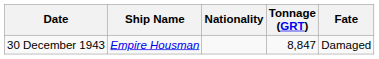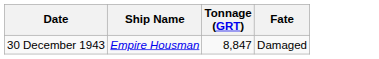 <table class="wikitable sortable">
 <tr>
 <th>Date</th>
 <th>Ship Name</th>
-<th>Nationality</th>
 <th>Tonnage<br>(<a href='#'>GRT</a>)</th>
 <th>Fate</th>
 </tr>
 <tr>
 <td align="right">30 December 1943</td>
 <td align="left"><a href='#'><em>Empire Housman</em></a></td>
-<td align="left"></td>
 <td align="right">8,847</td>
 <td align="left">Damaged</td>
 </tr>
 </table>
